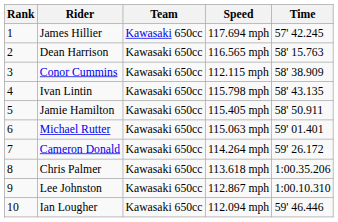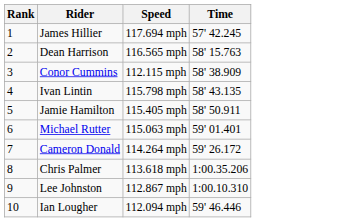 <table class="wikitable" style="font-size: 95%;">
 <tr style="background:#efefef;">
 <th>Rank</th>
 <th>Rider</th>
-<th>Team</th>
 <th>Speed</th>
 <th>Time</th>
 </tr>
 <tr>
 <td>1</td>
 <td> James Hillier</td>
-<td><a href='#'>Kawasaki</a> 650cc</td>
 <td>117.694 mph</td>
 <td>57' 42.245</td>
 </tr>
 <tr>
 <td>2</td>
 <td> Dean Harrison</td>
-<td>Kawasaki 650cc</td>
 <td>116.565 mph</td>
 <td>58' 15.763</td>
 </tr>
 <tr>
 <td>3</td>
 <td> <a href='#'>Conor Cummins</a></td>
-<td>Kawasaki 650cc</td>
 <td>112.115 mph</td>
 <td>58' 38.909</td>
 </tr>
 <tr>
 <td>4</td>
 <td> Ivan Lintin</td>
-<td>Kawasaki 650cc</td>
 <td>115.798 mph</td>
 <td>58' 43.135</td>
 </tr>
 <tr>
 <td>5</td>
 <td> Jamie Hamilton</td>
-<td>Kawasaki 650cc</td>
 <td>115.405 mph</td>
 <td>58' 50.911</td>
 </tr>
 <tr>
 <td>6</td>
 <td> <a href='#'>Michael Rutter</a></td>
-<td>Kawasaki 650cc</td>
 <td>115.063 mph</td>
 <td>59' 01.401</td>
 </tr>
 <tr>
 <td>7</td>
 <td> <a href='#'>Cameron Donald</a></td>
-<td>Kawasaki 650cc</td>
 <td>114.264 mph</td>
 <td>59' 26.172</td>
 </tr>
 <tr>
 <td>8</td>
 <td> Chris Palmer</td>
-<td>Kawasaki 650cc</td>
 <td>113.618 mph</td>
 <td>1:00.35.206</td>
 </tr>
 <tr>
 <td>9</td>
 <td> Lee Johnston</td>
-<td>Kawasaki 650cc</td>
 <td>112.867 mph</td>
 <td>1:00.10.310</td>
 </tr>
 <tr>
 <td>10</td>
 <td> Ian Lougher</td>
-<td>Kawasaki 650cc</td>
 <td>112.094 mph</td>
 <td>59' 46.446</td>
 </tr>
 </table>
